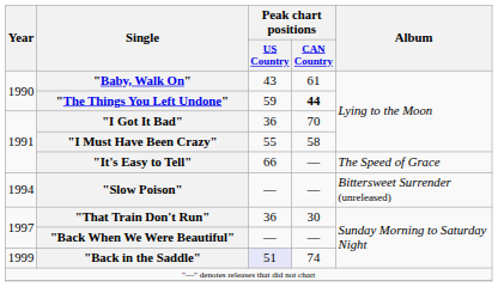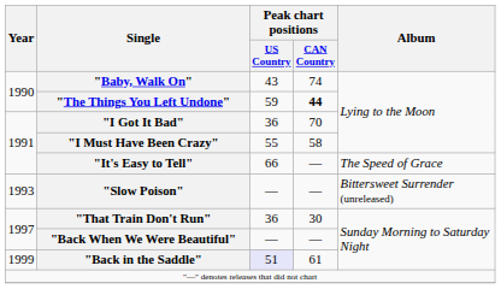 <table class="wikitable plainrowheaders" style="text-align:center;">
 <tr>
 <th rowspan="2">Year</th>
 <th rowspan="2" style="width:16em;">Single</th>
 <th colspan="2">Peak chart<br>positions</th>
 <th rowspan="2">Album</th>
 </tr>
 <tr style="font-size:smaller;">
 <th width="45"><a href='#'>US Country</a></th>
 <th width="45"><a href='#'>CAN Country</a></th>
 </tr>
 <tr>
 <td rowspan="2">1990</td>
 <th scope="row">"<a href='#'>Baby, Walk On</a>"</th>
 <td>43</td>
-<td>61</td>
+<td>74</td>
 <td rowspan="4" align="left"><em>Lying to the Moon</em></td>
 </tr>
 <tr>
 <th scope="row">"<a href='#'>The Things You Left Undone</a>"</th>
 <td>59</td>
 <td><strong>44</strong></td>
 </tr>
 <tr>
 <td rowspan="3">1991</td>
 <th scope="row">"I Got It Bad"</th>
 <td>36</td>
 <td>70</td>
 </tr>
 <tr>
 <th scope="row">"I Must Have Been Crazy"</th>
 <td>55</td>
 <td>58</td>
 </tr>
 <tr>
 <th scope="row">"It's Easy to Tell"</th>
 <td>66</td>
 <td>—</td>
 <td align="left"><em>The Speed of Grace</em></td>
 </tr>
 <tr>
-<td>1994</td>
+<td>1993</td>
 <th scope="row">"Slow Poison"</th>
 <td>—</td>
 <td>—</td>
 <td align="left"><em>Bittersweet Surrender</em> <small>(unreleased)</small></td>
 </tr>
 <tr>
 <td rowspan="2">1997</td>
 <th scope="row">"That Train Don't Run"</th>
 <td>36</td>
 <td>30</td>
 <td rowspan="3" align="left"><em>Sunday Morning to Saturday Night</em></td>
 </tr>
 <tr>
 <th scope="row">"Back When We Were Beautiful"</th>
 <td>—</td>
 <td>—</td>
 </tr>
 <tr>
 <td>1999</td>
 <th scope="row">"Back in the Saddle"</th>
 <td style="background: lavender;">51</td>
-<td>74</td>
+<td>61</td>
 </tr>
 <tr>
 <td colspan="5" style="font-size:8pt">"—" denotes releases that did not chart</td>
 </tr>
 <tr>
 </tr>
 </table>
